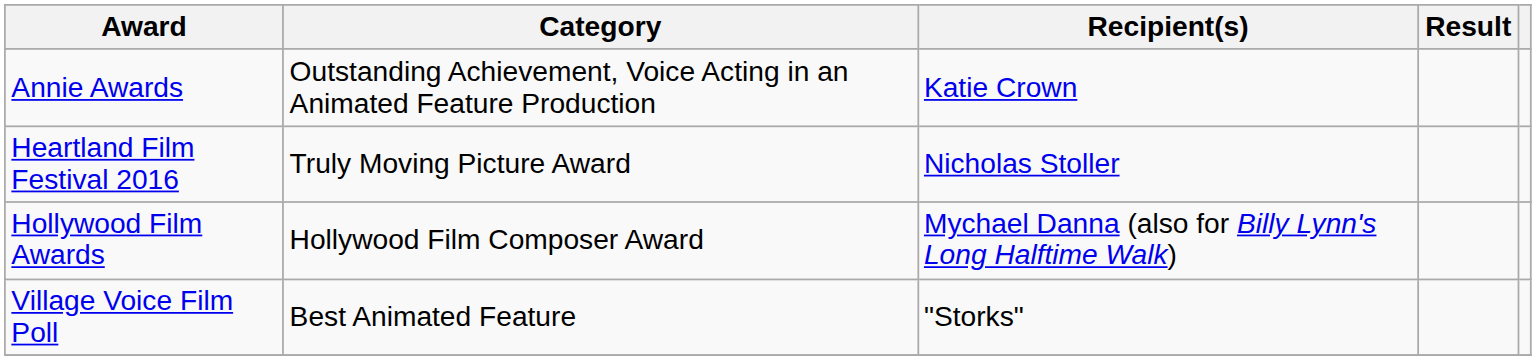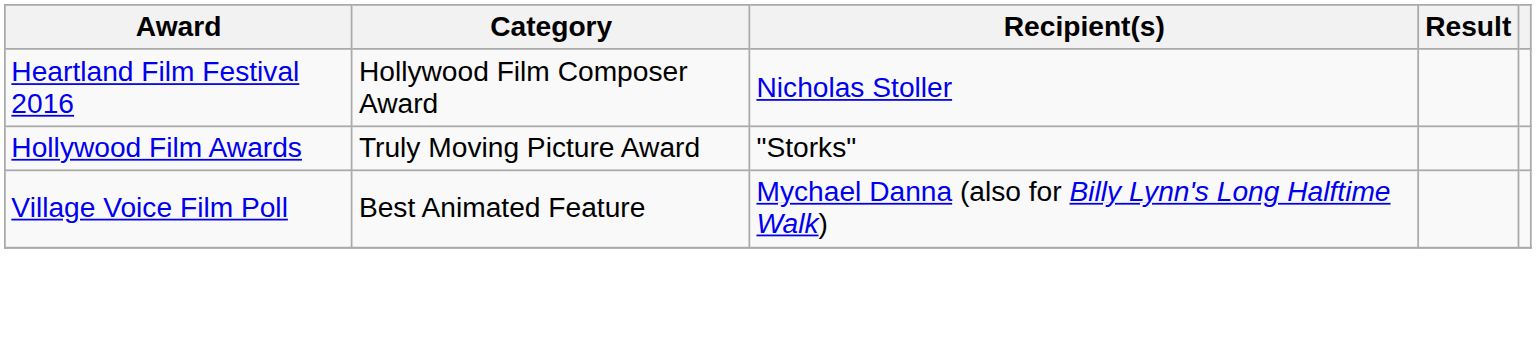 <table class="wikitable sortable">
 <tr>
 <th>Award</th>
 <th>Category</th>
 <th>Recipient(s)</th>
 <th>Result</th>
 <th></th>
 </tr>
 <tr>
-<td><a href='#'>Annie Awards</a></td>
-<td>Outstanding Achievement, Voice Acting in an Animated Feature Production</td>
-<td><a href='#'>Katie Crown</a></td>
-<td></td>
-<td></td>
-</tr>
-<tr>
 <td><a href='#'>Heartland Film Festival 2016</a></td>
-<td>Truly Moving Picture Award</td>
+<td>Hollywood Film Composer Award</td>
 <td><a href='#'>Nicholas Stoller</a></td>
 <td></td>
 <td></td>
 </tr>
 <tr>
 <td><a href='#'>Hollywood Film Awards</a></td>
-<td>Hollywood Film Composer Award</td>
-<td><a href='#'>Mychael Danna</a> (also for <em><a href='#'>Billy Lynn's Long Halftime Walk</a></em>)</td>
+<td>Truly Moving Picture Award</td>
+<td>"Storks"</td>
 <td></td>
 <td></td>
 </tr>
 <tr>
 <td><a href='#'>Village Voice Film Poll</a></td>
 <td>Best Animated Feature</td>
-<td>"Storks"</td>
+<td><a href='#'>Mychael Danna</a> (also for <em><a href='#'>Billy Lynn's Long Halftime Walk</a></em>)</td>
 <td></td>
 <td></td>
 </tr>
 <tr>
 </tr>
 </table>
